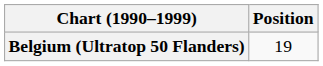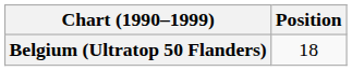 <table class="wikitable plainrowheaders" style="text-align:center">
 <tr>
 <th>Chart (1990–1999)</th>
 <th>Position</th>
 </tr>
 <tr>
 <th scope="row">Belgium (Ultratop 50 Flanders)</th>
-<td>19</td>
+<td>18</td>
 </tr>
 </table>
